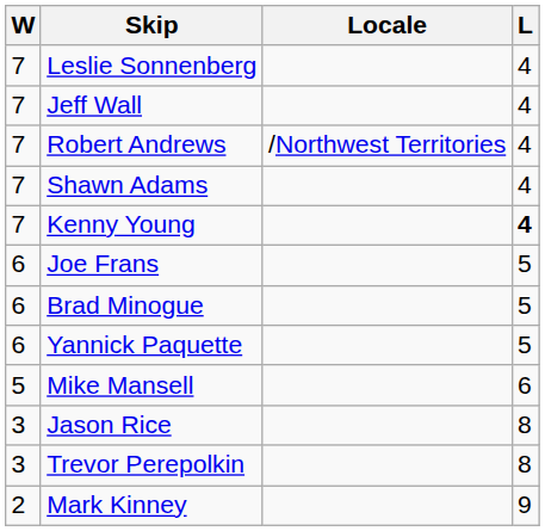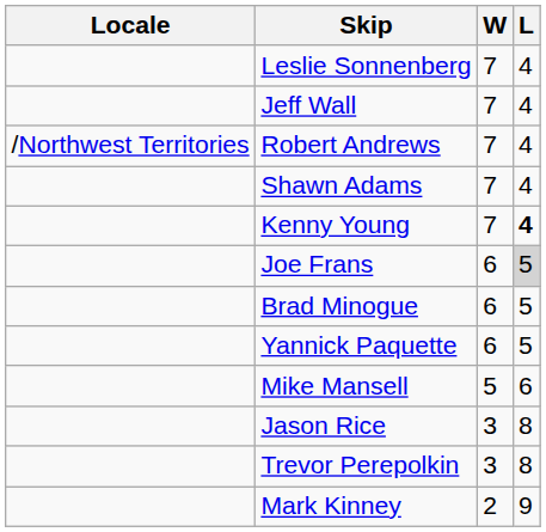 <table class="wikitable" border="1">
 <tr>
+<th>Locale</th>
+<th>Skip</th>
 <th>W</th>
-<th>Skip</th>
-<th>Locale</th>
 <th>L</th>
 </tr>
 <tr>
+<td></td>
+<td><a href='#'>Leslie Sonnenberg</a></td>
 <td>7</td>
-<td><a href='#'>Leslie Sonnenberg</a></td>
-<td></td>
 <td>4</td>
 </tr>
 <tr>
+<td></td>
+<td><a href='#'>Jeff Wall</a></td>
 <td>7</td>
-<td><a href='#'>Jeff Wall</a></td>
-<td></td>
 <td>4</td>
 </tr>
 <tr>
+<td>/<a href='#'>Northwest Territories</a></td>
+<td><a href='#'>Robert Andrews</a></td>
 <td>7</td>
-<td><a href='#'>Robert Andrews</a></td>
-<td>/<a href='#'>Northwest Territories</a></td>
 <td>4</td>
 </tr>
 <tr>
+<td></td>
+<td><a href='#'>Shawn Adams</a></td>
 <td>7</td>
-<td><a href='#'>Shawn Adams</a></td>
-<td></td>
 <td>4</td>
 </tr>
 <tr>
+<td></td>
+<td><a href='#'>Kenny Young</a></td>
 <td>7</td>
-<td><a href='#'>Kenny Young</a></td>
-<td></td>
 <td><strong>4</strong></td>
 </tr>
 <tr>
+<td></td>
+<td><a href='#'>Joe Frans</a></td>
 <td>6</td>
-<td><a href='#'>Joe Frans</a></td>
+<td style="background: lightgrey;">5</td>
+</tr>
+<tr>
 <td></td>
+<td><a href='#'>Brad Minogue</a></td>
+<td>6</td>
 <td>5</td>
 </tr>
 <tr>
+<td></td>
+<td><a href='#'>Yannick Paquette</a></td>
 <td>6</td>
-<td><a href='#'>Brad Minogue</a></td>
-<td></td>
 <td>5</td>
 </tr>
 <tr>
-<td>6</td>
-<td><a href='#'>Yannick Paquette</a></td>
 <td></td>
+<td><a href='#'>Mike Mansell</a></td>
 <td>5</td>
-</tr>
-<tr>
-<td>5</td>
-<td><a href='#'>Mike Mansell</a></td>
-<td></td>
 <td>6</td>
 </tr>
 <tr>
+<td></td>
+<td><a href='#'>Jason Rice</a></td>
 <td>3</td>
-<td><a href='#'>Jason Rice</a></td>
-<td></td>
 <td>8</td>
 </tr>
 <tr>
+<td></td>
+<td><a href='#'>Trevor Perepolkin</a></td>
 <td>3</td>
-<td><a href='#'>Trevor Perepolkin</a></td>
-<td></td>
 <td>8</td>
 </tr>
 <tr>
+<td></td>
+<td><a href='#'>Mark Kinney</a></td>
 <td>2</td>
-<td><a href='#'>Mark Kinney</a></td>
-<td></td>
 <td>9</td>
 </tr>
 </table>
